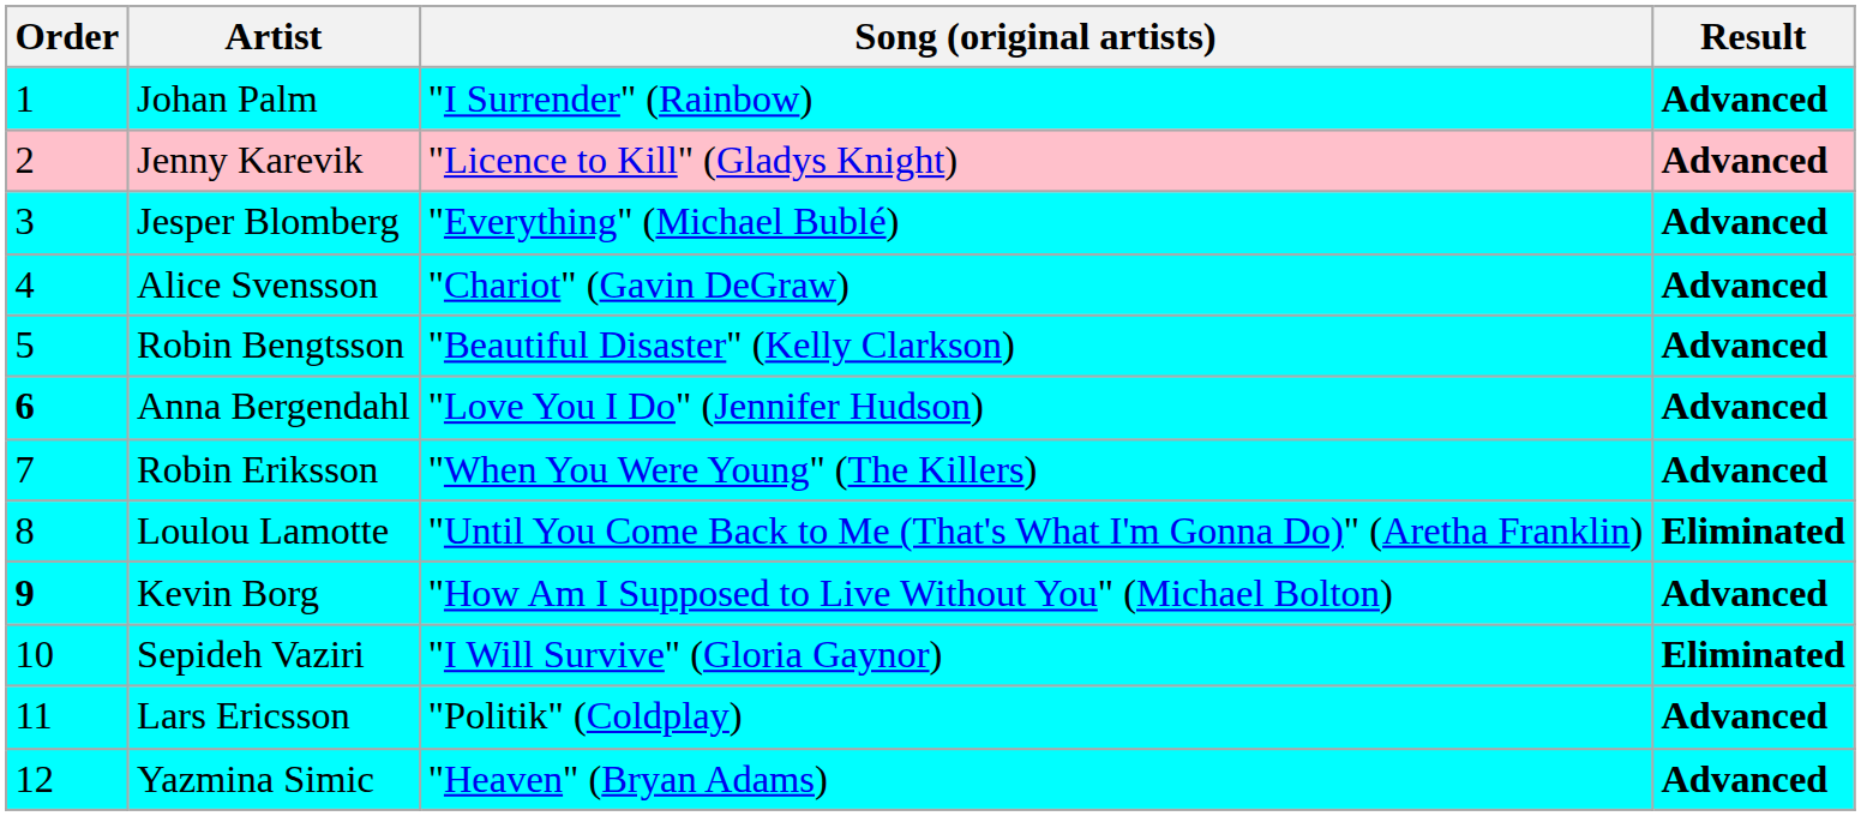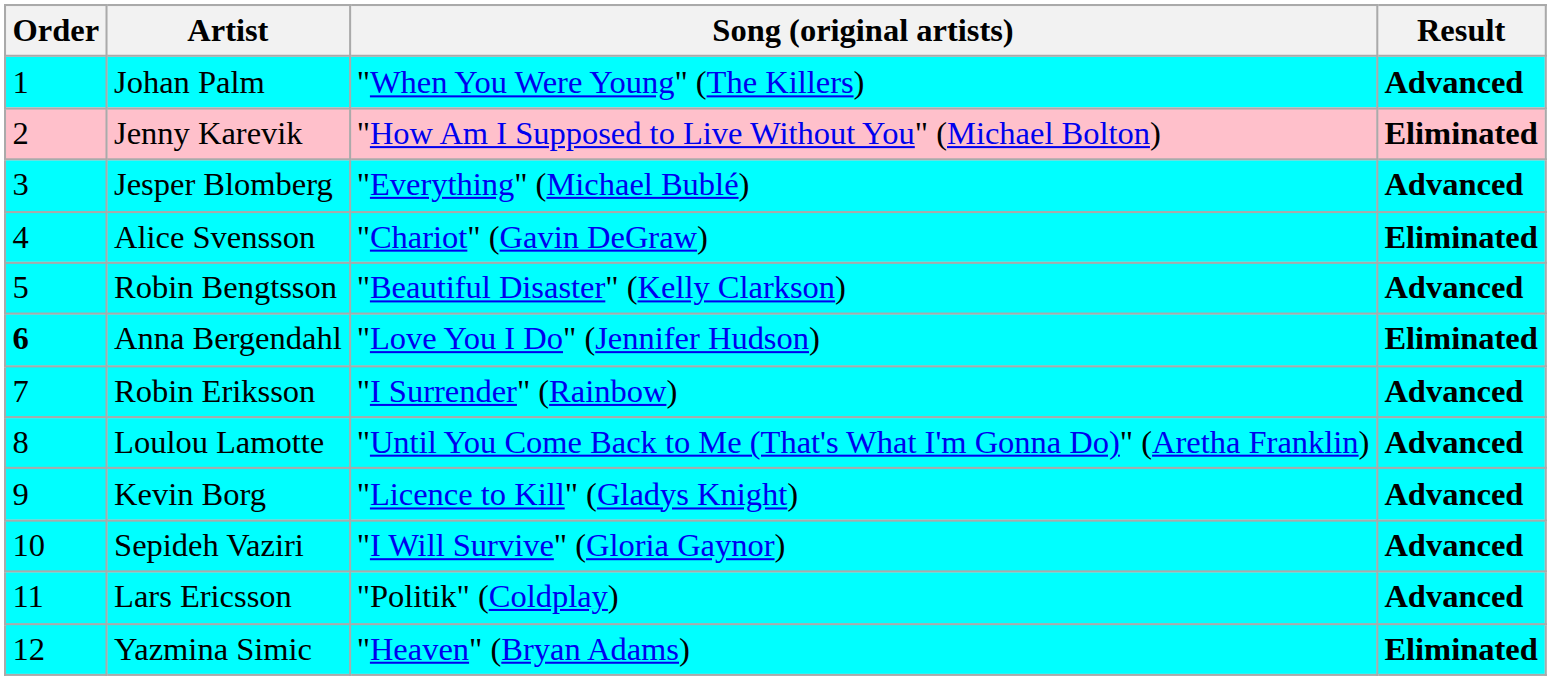 <table class=wikitable>
 <tr>
 <th>Order</th>
 <th>Artist</th>
 <th>Song (original artists)</th>
 <th>Result</th>
 </tr>
 <tr style="background:cyan;">
 <td>1</td>
 <td>Johan Palm</td>
-<td>"<a href='#'>I Surrender</a>" (<a href='#'>Rainbow</a>)</td>
+<td>"<a href='#'>When You Were Young</a>" (<a href='#'>The Killers</a>)</td>
 <td><strong>Advanced</strong></td>
 </tr>
 <tr style="background:pink;">
 <td>2</td>
 <td>Jenny Karevik</td>
-<td>"<a href='#'>Licence to Kill</a>" (<a href='#'>Gladys Knight</a>)</td>
-<td><strong>Advanced</strong></td>
+<td>"<a href='#'>How Am I Supposed to Live Without You</a>" (<a href='#'>Michael Bolton</a>)</td>
+<td><strong>Eliminated</strong></td>
 </tr>
 <tr style="background:cyan;">
 <td>3</td>
 <td>Jesper Blomberg</td>
 <td>"<a href='#'>Everything</a>" (<a href='#'>Michael Bublé</a>)</td>
 <td><strong>Advanced</strong></td>
 </tr>
 <tr style="background:cyan;">
 <td>4</td>
 <td>Alice Svensson</td>
 <td>"<a href='#'>Chariot</a>" (<a href='#'>Gavin DeGraw</a>)</td>
-<td><strong>Advanced</strong></td>
+<td><strong>Eliminated</strong></td>
 </tr>
 <tr style="background:cyan;">
 <td>5</td>
 <td>Robin Bengtsson</td>
 <td>"<a href='#'>Beautiful Disaster</a>" (<a href='#'>Kelly Clarkson</a>)</td>
 <td><strong>Advanced</strong></td>
 </tr>
 <tr style="background:cyan;">
 <td><strong>6</strong></td>
 <td>Anna Bergendahl</td>
 <td>"<a href='#'>Love You I Do</a>" (<a href='#'>Jennifer Hudson</a>)</td>
-<td><strong>Advanced</strong></td>
+<td><strong>Eliminated</strong></td>
 </tr>
 <tr style="background:cyan;">
 <td>7</td>
 <td>Robin Eriksson</td>
-<td>"<a href='#'>When You Were Young</a>" (<a href='#'>The Killers</a>)</td>
+<td>"<a href='#'>I Surrender</a>" (<a href='#'>Rainbow</a>)</td>
 <td><strong>Advanced</strong></td>
 </tr>
 <tr style="background:cyan;">
 <td>8</td>
 <td>Loulou Lamotte</td>
 <td>"<a href='#'>Until You Come Back to Me (That's What I'm Gonna Do)</a>" (<a href='#'>Aretha Franklin</a>)</td>
-<td><strong>Eliminated</strong></td>
+<td><strong>Advanced</strong></td>
 </tr>
 <tr style="background:cyan;">
-<td><strong>9</strong></td>
+<td>9</td>
 <td>Kevin Borg</td>
-<td>"<a href='#'>How Am I Supposed to Live Without You</a>" (<a href='#'>Michael Bolton</a>)</td>
+<td>"<a href='#'>Licence to Kill</a>" (<a href='#'>Gladys Knight</a>)</td>
 <td><strong>Advanced</strong></td>
 </tr>
 <tr style="background:cyan;">
 <td>10</td>
 <td>Sepideh Vaziri</td>
 <td>"<a href='#'>I Will Survive</a>" (<a href='#'>Gloria Gaynor</a>)</td>
-<td><strong>Eliminated</strong></td>
+<td><strong>Advanced</strong></td>
 </tr>
 <tr style="background:cyan;">
 <td>11</td>
 <td>Lars Ericsson</td>
 <td>"Politik" (<a href='#'>Coldplay</a>)</td>
 <td><strong>Advanced</strong></td>
 </tr>
 <tr style="background:cyan;">
 <td>12</td>
 <td>Yazmina Simic</td>
 <td>"<a href='#'>Heaven</a>" (<a href='#'>Bryan Adams</a>)</td>
-<td><strong>Advanced</strong></td>
+<td><strong>Eliminated</strong></td>
 </tr>
 </table>
